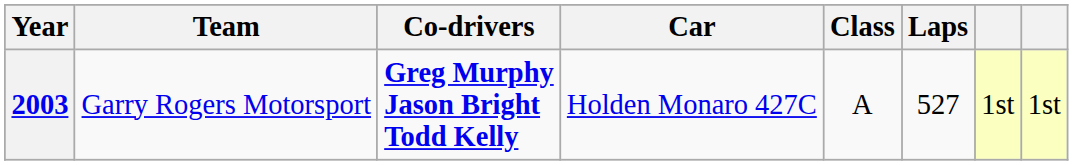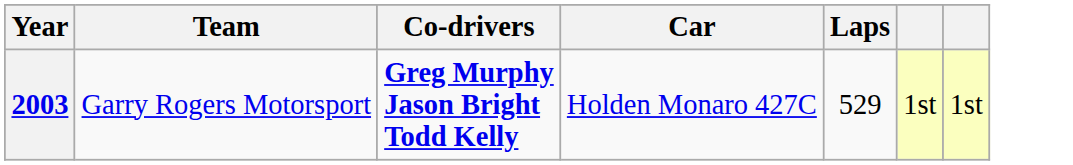 <table class="wikitable" style="text-align:center">
 <tr>
 <th>Year</th>
 <th>Team</th>
 <th>Co-drivers</th>
 <th>Car</th>
-<th>Class</th>
 <th>Laps</th>
 <th></th>
 <th></th>
 </tr>
 <tr>
 <th><a href='#'>2003</a></th>
 <td align="left"> <a href='#'>Garry Rogers Motorsport</a></td>
 <td align="left"><strong> <a href='#'>Greg Murphy</a><br> <a href='#'>Jason Bright</a><br> <a href='#'>Todd Kelly</a></strong></td>
 <td align="left"><a href='#'>Holden Monaro 427C</a></td>
-<td>A</td>
-<td>527</td>
+<td>529</td>
 <td style="background:#fbffbf;">1st</td>
 <td style="background:#fbffbf;">1st</td>
 </tr>
 </table>
